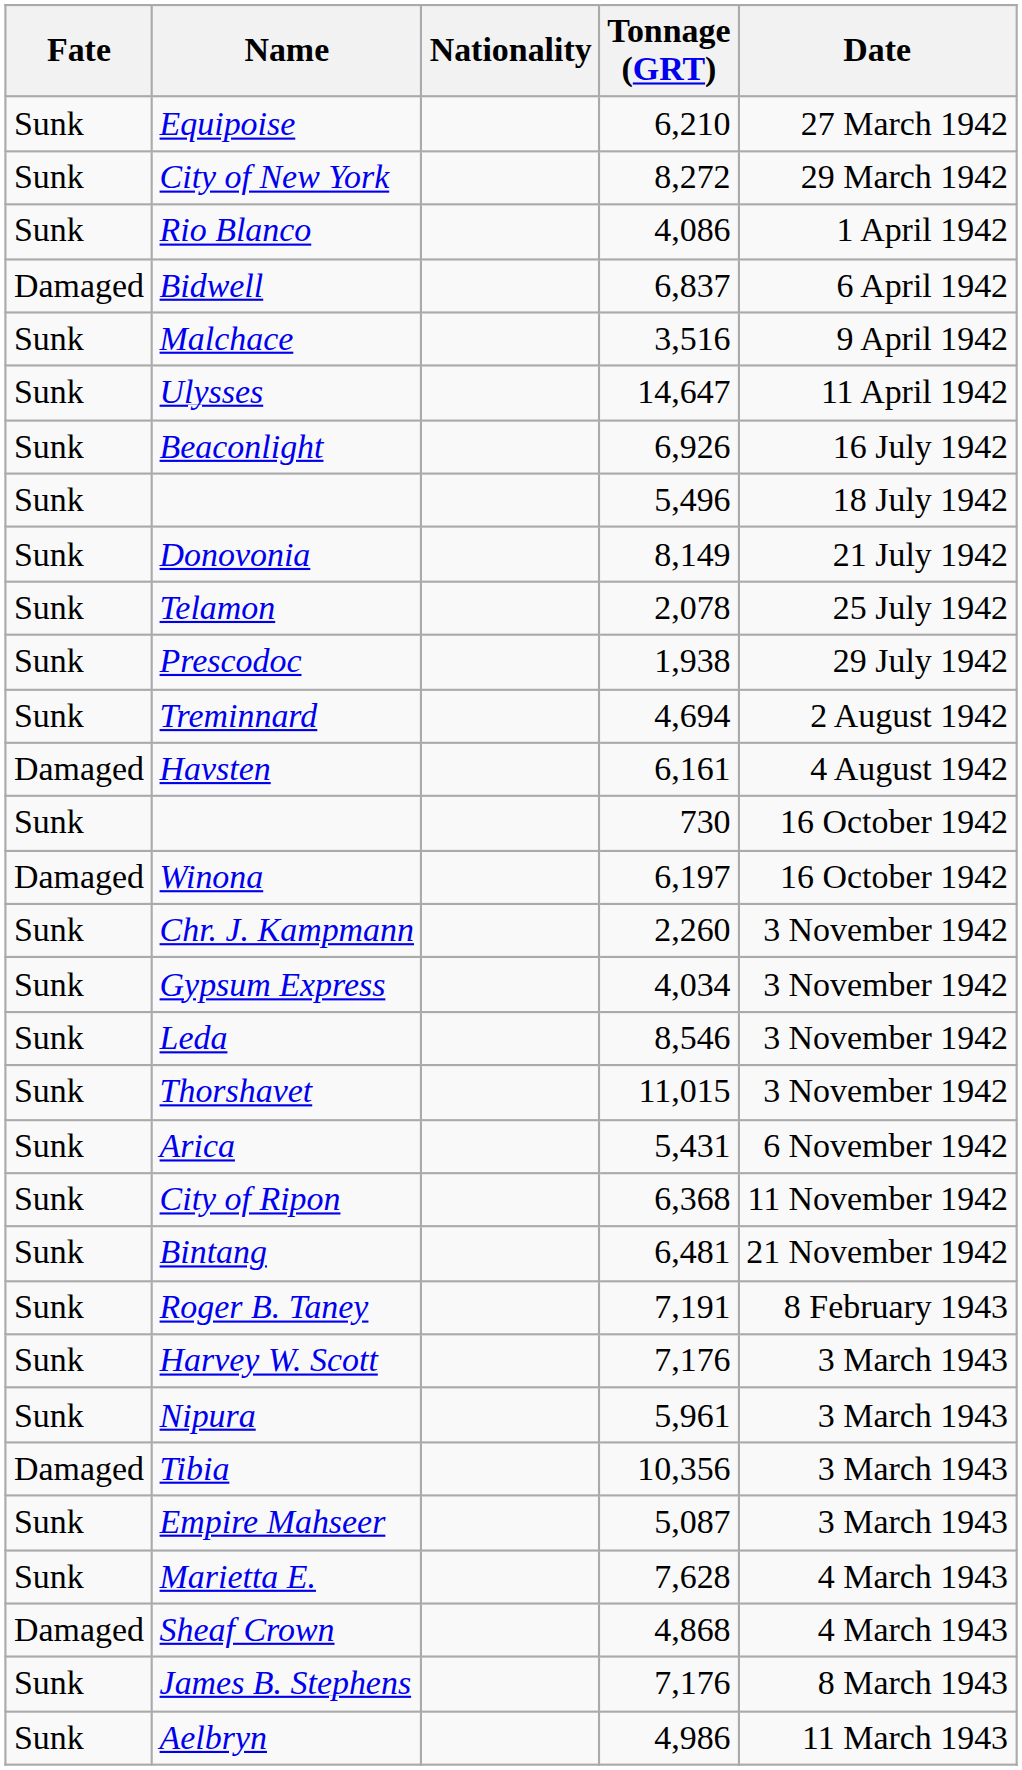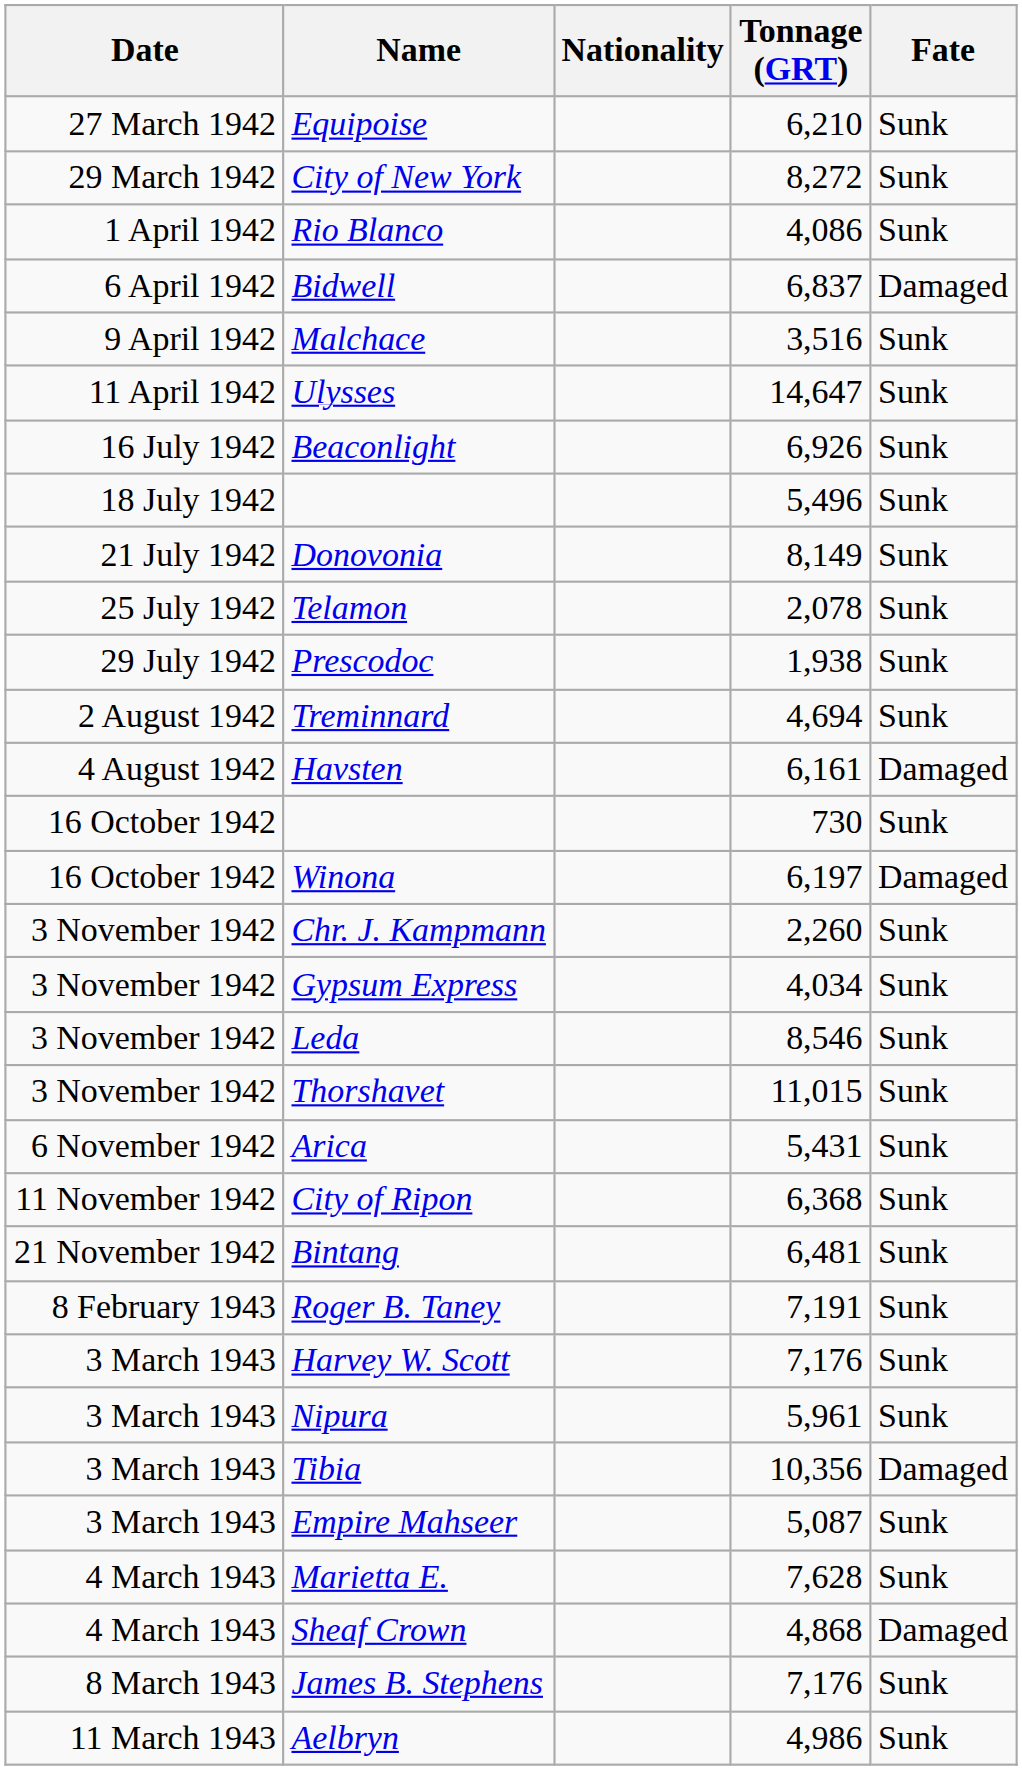 <table class="wikitable sortable" style="margin: 1em auto 1em auto;" style="margin: 1em auto 1em auto;">
 <tr>
-<th>Fate</th>
+<th>Date</th>
 <th>Name</th>
 <th>Nationality</th>
 <th>Tonnage<br>(<a href='#'>GRT</a>)</th>
-<th>Date</th>
+<th>Fate</th>
 </tr>
 <tr>
-<td align="left">Sunk</td>
+<td align="right">27 March 1942</td>
 <td align="left"><a href='#'><em>Equipoise</em></a></td>
 <td align="left"></td>
 <td align="right">6,210</td>
-<td align="right">27 March 1942</td>
+<td align="left">Sunk</td>
 </tr>
 <tr>
-<td align="left">Sunk</td>
+<td align="right">29 March 1942</td>
 <td align="left"><em><a href='#'>City of New York</a></em></td>
 <td align="left"></td>
 <td align="right">8,272</td>
-<td align="right">29 March 1942</td>
+<td align="left">Sunk</td>
 </tr>
 <tr>
-<td align="left">Sunk</td>
+<td align="right">1 April 1942</td>
 <td align="left"><a href='#'><em>Rio Blanco</em></a></td>
 <td align="left"></td>
 <td align="right">4,086</td>
-<td align="right">1 April 1942</td>
+<td align="left">Sunk</td>
 </tr>
 <tr>
-<td align="left">Damaged</td>
+<td align="right">6 April 1942</td>
 <td align="left"><a href='#'><em>Bidwell</em></a></td>
 <td align="left"></td>
 <td align="right">6,837</td>
-<td align="right">6 April 1942</td>
+<td align="left">Damaged</td>
 </tr>
 <tr>
-<td align="left">Sunk</td>
+<td align="right">9 April 1942</td>
 <td align="left"><a href='#'><em>Malchace</em></a></td>
 <td align="left"></td>
 <td align="right">3,516</td>
-<td align="right">9 April 1942</td>
+<td align="left">Sunk</td>
 </tr>
 <tr>
-<td align="left">Sunk</td>
+<td align="right">11 April 1942</td>
 <td align="left"><a href='#'><em>Ulysses</em></a></td>
 <td align="left"></td>
 <td align="right">14,647</td>
-<td align="right">11 April 1942</td>
+<td align="left">Sunk</td>
 </tr>
 <tr>
-<td align="left">Sunk</td>
+<td align="right">16 July 1942</td>
 <td align="left"><a href='#'><em>Beaconlight</em></a></td>
 <td align="left"></td>
 <td align="right">6,926</td>
-<td align="right">16 July 1942</td>
+<td align="left">Sunk</td>
 </tr>
 <tr>
-<td align="left">Sunk</td>
+<td align="right">18 July 1942</td>
 <td align="left"></td>
 <td align="left"></td>
 <td align="right">5,496</td>
-<td align="right">18 July 1942</td>
+<td align="left">Sunk</td>
 </tr>
 <tr>
-<td align="left">Sunk</td>
+<td align="right">21 July 1942</td>
 <td align="left"><a href='#'><em>Donovonia</em></a></td>
 <td align="left"></td>
 <td align="right">8,149</td>
-<td align="right">21 July 1942</td>
+<td align="left">Sunk</td>
 </tr>
 <tr>
-<td align="left">Sunk</td>
+<td align="right">25 July 1942</td>
 <td align="left"><a href='#'><em>Telamon</em></a></td>
 <td align="left"></td>
 <td align="right">2,078</td>
-<td align="right">25 July 1942</td>
+<td align="left">Sunk</td>
 </tr>
 <tr>
-<td align="left">Sunk</td>
+<td align="right">29 July 1942</td>
 <td align="left"><a href='#'><em>Prescodoc</em></a></td>
 <td align="left"></td>
 <td align="right">1,938</td>
-<td align="right">29 July 1942</td>
+<td align="left">Sunk</td>
 </tr>
 <tr>
-<td align="left">Sunk</td>
+<td align="right">2 August 1942</td>
 <td align="left"><a href='#'><em>Treminnard</em></a></td>
 <td align="left"></td>
 <td align="right">4,694</td>
-<td align="right">2 August 1942</td>
+<td align="left">Sunk</td>
 </tr>
 <tr>
-<td align="left">Damaged</td>
+<td align="right">4 August 1942</td>
 <td align="left"><a href='#'><em>Havsten</em></a></td>
 <td align="left"></td>
 <td align="right">6,161</td>
-<td align="right">4 August 1942</td>
+<td align="left">Damaged</td>
 </tr>
 <tr>
-<td align="left">Sunk</td>
+<td align="right">16 October 1942</td>
 <td align="left"></td>
 <td align="left"></td>
 <td align="right">730</td>
-<td align="right">16 October 1942</td>
+<td align="left">Sunk</td>
 </tr>
 <tr>
-<td align="left">Damaged</td>
+<td align="right">16 October 1942</td>
 <td align="left"><a href='#'><em>Winona</em></a></td>
 <td align="left"></td>
 <td align="right">6,197</td>
-<td align="right">16 October 1942</td>
+<td align="left">Damaged</td>
 </tr>
 <tr>
-<td align="left">Sunk</td>
+<td align="right">3 November 1942</td>
 <td align="left"><a href='#'><em>Chr. J. Kampmann</em></a></td>
 <td align="left"></td>
 <td align="right">2,260</td>
-<td align="right">3 November 1942</td>
+<td align="left">Sunk</td>
 </tr>
 <tr>
-<td align="left">Sunk</td>
+<td align="right">3 November 1942</td>
 <td align="left"><a href='#'><em>Gypsum Express</em></a></td>
 <td align="left"></td>
 <td align="right">4,034</td>
-<td align="right">3 November 1942</td>
+<td align="left">Sunk</td>
 </tr>
 <tr>
-<td align="left">Sunk</td>
+<td align="right">3 November 1942</td>
 <td align="left"><a href='#'><em>Leda</em></a></td>
 <td align="left"></td>
 <td align="right">8,546</td>
-<td align="right">3 November 1942</td>
+<td align="left">Sunk</td>
 </tr>
 <tr>
-<td align="left">Sunk</td>
+<td align="right">3 November 1942</td>
 <td align="left"><a href='#'><em>Thorshavet</em></a></td>
 <td align="left"></td>
 <td align="right">11,015</td>
-<td align="right">3 November 1942</td>
+<td align="left">Sunk</td>
 </tr>
 <tr>
-<td align="left">Sunk</td>
+<td align="right">6 November 1942</td>
 <td align="left"><a href='#'><em>Arica</em></a></td>
 <td align="left"></td>
 <td align="right">5,431</td>
-<td align="right">6 November 1942</td>
+<td align="left">Sunk</td>
 </tr>
 <tr>
-<td align="left">Sunk</td>
+<td align="right">11 November 1942</td>
 <td align="left"><a href='#'><em>City of Ripon</em></a></td>
 <td align="left"></td>
 <td align="right">6,368</td>
-<td align="right">11 November 1942</td>
+<td align="left">Sunk</td>
 </tr>
 <tr>
-<td align="left">Sunk</td>
+<td align="right">21 November 1942</td>
 <td align="left"><a href='#'><em>Bintang</em></a></td>
 <td align="left"></td>
 <td align="right">6,481</td>
-<td align="right">21 November 1942</td>
+<td align="left">Sunk</td>
 </tr>
 <tr>
-<td align="left">Sunk</td>
+<td align="right">8 February 1943</td>
 <td align="left"><a href='#'><em>Roger B. Taney</em></a></td>
 <td align="left"></td>
 <td align="right">7,191</td>
-<td align="right">8 February 1943</td>
+<td align="left">Sunk</td>
 </tr>
 <tr>
-<td align="left">Sunk</td>
+<td align="right">3 March 1943</td>
 <td align="left"><a href='#'><em>Harvey W. Scott</em></a></td>
 <td align="left"></td>
 <td align="right">7,176</td>
-<td align="right">3 March 1943</td>
+<td align="left">Sunk</td>
 </tr>
 <tr>
-<td align="left">Sunk</td>
+<td align="right">3 March 1943</td>
 <td align="left"><a href='#'><em>Nipura</em></a></td>
 <td align="left"></td>
 <td align="right">5,961</td>
-<td align="right">3 March 1943</td>
+<td align="left">Sunk</td>
 </tr>
 <tr>
-<td align="left">Damaged</td>
+<td align="right">3 March 1943</td>
 <td align="left"><a href='#'><em>Tibia</em></a></td>
 <td align="left"></td>
 <td align="right">10,356</td>
-<td align="right">3 March 1943</td>
+<td align="left">Damaged</td>
 </tr>
 <tr>
-<td align="left">Sunk</td>
+<td align="right">3 March 1943</td>
 <td align="left"><a href='#'><em>Empire Mahseer</em></a></td>
 <td align="left"></td>
 <td align="right">5,087</td>
-<td align="right">3 March 1943</td>
+<td align="left">Sunk</td>
 </tr>
 <tr>
-<td align="left">Sunk</td>
+<td align="right">4 March 1943</td>
 <td align="left"><em><a href='#'>Marietta E.</a></em></td>
 <td align="left"></td>
 <td align="right">7,628</td>
-<td align="right">4 March 1943</td>
+<td align="left">Sunk</td>
 </tr>
 <tr>
-<td align="left">Damaged</td>
+<td align="right">4 March 1943</td>
 <td align="left"><a href='#'><em>Sheaf Crown</em></a></td>
 <td align="left"></td>
 <td align="right">4,868</td>
-<td align="right">4 March 1943</td>
+<td align="left">Damaged</td>
 </tr>
 <tr>
-<td align="left">Sunk</td>
+<td align="right">8 March 1943</td>
 <td align="left"><em><a href='#'>James B. Stephens</a></em></td>
 <td align="left"></td>
 <td align="right">7,176</td>
-<td align="right">8 March 1943</td>
+<td align="left">Sunk</td>
 </tr>
 <tr>
-<td align="left">Sunk</td>
+<td align="right">11 March 1943</td>
 <td align="left"><a href='#'><em>Aelbryn</em></a></td>
 <td align="left"></td>
 <td align="right">4,986</td>
-<td align="right">11 March 1943</td>
+<td align="left">Sunk</td>
 </tr>
 </table>
